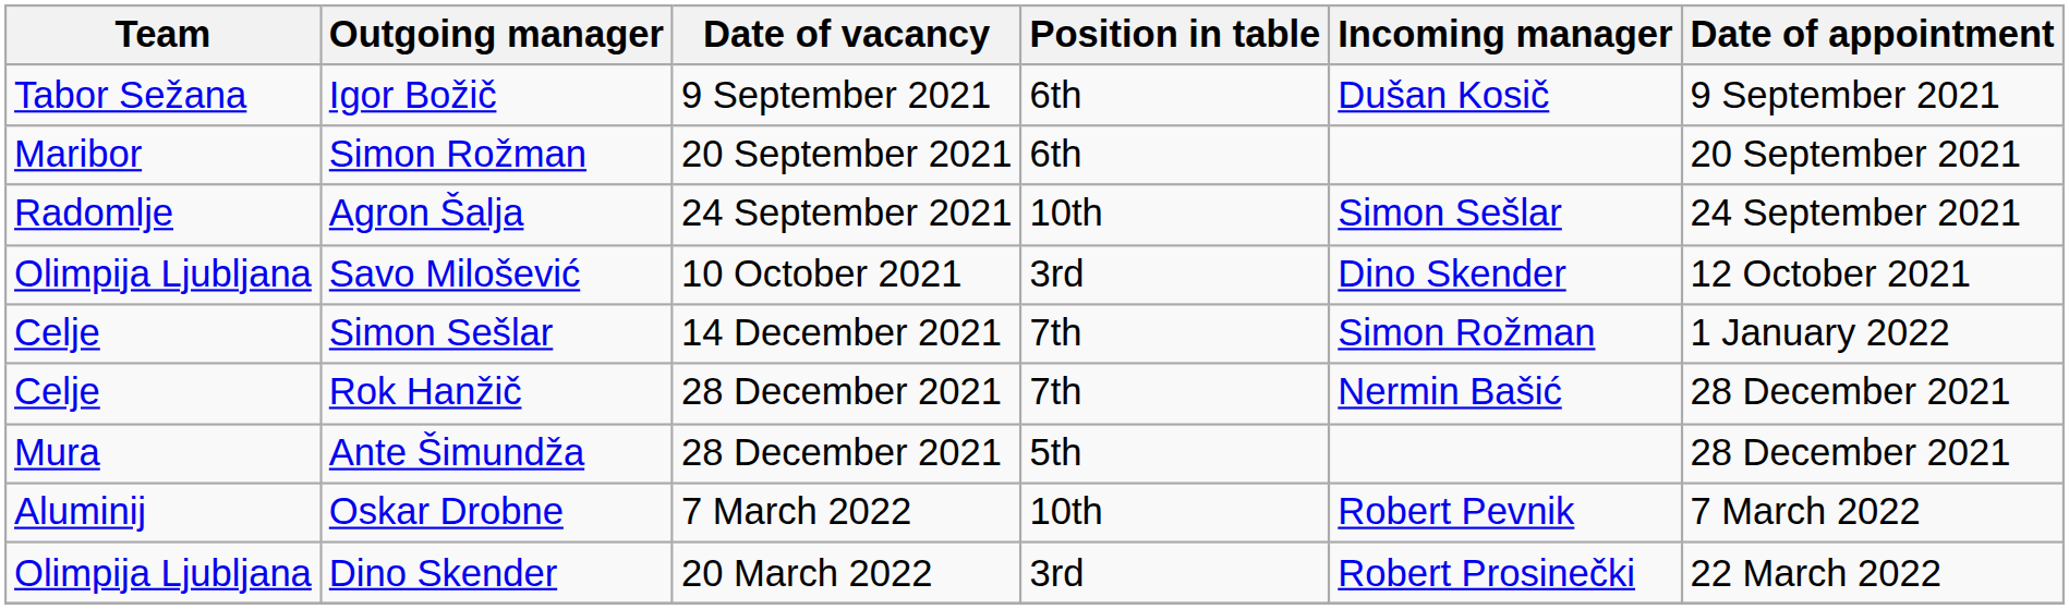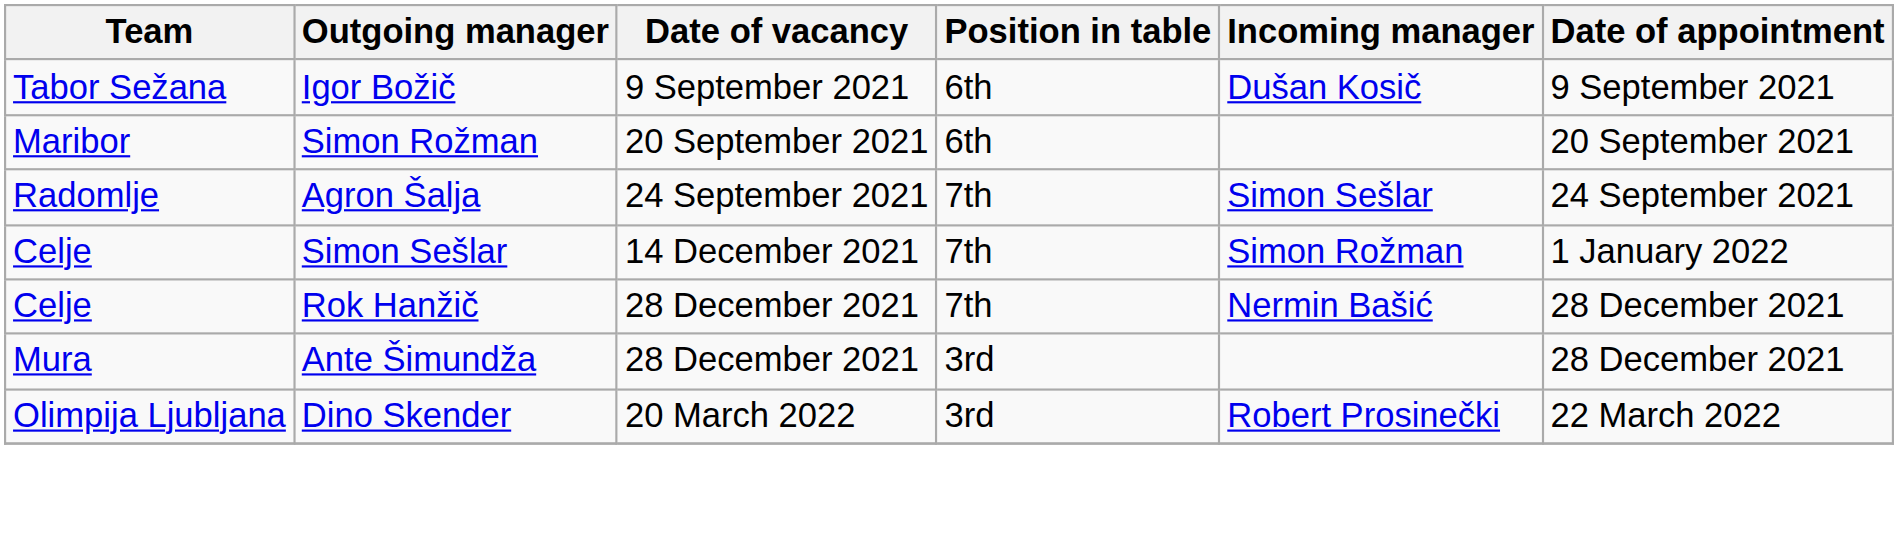 <table class="wikitable sortable">
 <tr>
 <th>Team</th>
 <th>Outgoing manager</th>
 <th>Date of vacancy</th>
 <th>Position in table</th>
 <th>Incoming manager</th>
 <th>Date of appointment</th>
 </tr>
 <tr>
 <td><a href='#'>Tabor Sežana</a></td>
 <td> <a href='#'>Igor Božič</a></td>
 <td>9 September 2021</td>
 <td>6th</td>
 <td> <a href='#'>Dušan Kosič</a></td>
 <td>9 September 2021</td>
 </tr>
 <tr>
 <td><a href='#'>Maribor</a></td>
 <td> <a href='#'>Simon Rožman</a></td>
 <td>20 September 2021</td>
 <td>6th</td>
 <td> </td>
 <td>20 September 2021</td>
 </tr>
 <tr>
 <td><a href='#'>Radomlje</a></td>
 <td> <a href='#'>Agron Šalja</a></td>
 <td>24 September 2021</td>
-<td>10th</td>
+<td>7th</td>
 <td> <a href='#'>Simon Sešlar</a></td>
 <td>24 September 2021</td>
-</tr>
-<tr>
-<td><a href='#'>Olimpija Ljubljana</a></td>
-<td> <a href='#'>Savo Milošević</a></td>
-<td>10 October 2021</td>
-<td>3rd</td>
-<td> <a href='#'>Dino Skender</a></td>
-<td>12 October 2021</td>
 </tr>
 <tr>
 <td><a href='#'>Celje</a></td>
 <td> <a href='#'>Simon Sešlar</a></td>
 <td>14 December 2021</td>
 <td>7th</td>
 <td> <a href='#'>Simon Rožman</a></td>
 <td>1 January 2022</td>
 </tr>
 <tr>
 <td><a href='#'>Celje</a></td>
 <td> <a href='#'>Rok Hanžič</a></td>
 <td>28 December 2021</td>
 <td>7th</td>
 <td> <a href='#'>Nermin Bašić</a></td>
 <td>28 December 2021</td>
 </tr>
 <tr>
 <td><a href='#'>Mura</a></td>
 <td> <a href='#'>Ante Šimundža</a></td>
 <td>28 December 2021</td>
-<td>5th</td>
+<td>3rd</td>
 <td> </td>
 <td>28 December 2021</td>
-</tr>
-<tr>
-<td><a href='#'>Aluminij</a></td>
-<td> <a href='#'>Oskar Drobne</a></td>
-<td>7 March 2022</td>
-<td>10th</td>
-<td> <a href='#'>Robert Pevnik</a></td>
-<td>7 March 2022</td>
 </tr>
 <tr>
 <td><a href='#'>Olimpija Ljubljana</a></td>
 <td> <a href='#'>Dino Skender</a></td>
 <td>20 March 2022</td>
 <td>3rd</td>
 <td> <a href='#'>Robert Prosinečki</a></td>
 <td>22 March 2022</td>
 </tr>
 <tr>
 </tr>
 </table>
